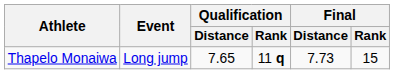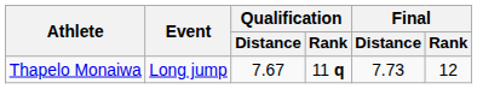 <table class="wikitable" style="font-size:90%; text-align:center">
 <tr>
 <th rowspan=2>Athlete</th>
 <th rowspan=2>Event</th>
 <th colspan=2>Qualification</th>
 <th colspan=2>Final</th>
 </tr>
 <tr style="font-size:95%">
 <th>Distance</th>
 <th>Rank</th>
 <th>Distance</th>
 <th>Rank</th>
 </tr>
 <tr>
 <td align=left><a href='#'>Thapelo Monaiwa</a></td>
 <td align="left"><a href='#'>Long jump</a></td>
-<td>7.65</td>
+<td>7.67</td>
 <td>11 <strong>q</strong></td>
 <td>7.73</td>
-<td>15</td>
+<td>12</td>
 </tr>
 </table>
